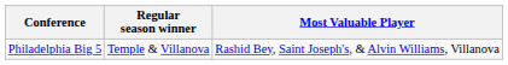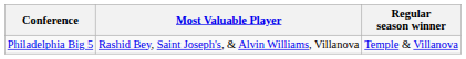 <table class="wikitable" style="text-align:center;">
 <tr>
 <th>Conference</th>
+<th><a href='#'>Most Valuable Player</a></th>
 <th>Regular <br> season winner</th>
-<th><a href='#'>Most Valuable Player</a></th>
 </tr>
 <tr>
 <td><a href='#'>Philadelphia Big 5</a></td>
+<td><a href='#'>Rashid Bey</a>, <a href='#'>Saint Joseph's</a>, & <a href='#'>Alvin Williams</a>, Villanova</td>
 <td><a href='#'>Temple</a> & <a href='#'>Villanova</a></td>
-<td><a href='#'>Rashid Bey</a>, <a href='#'>Saint Joseph's</a>, & <a href='#'>Alvin Williams</a>, Villanova</td>
 </tr>
 </table>
